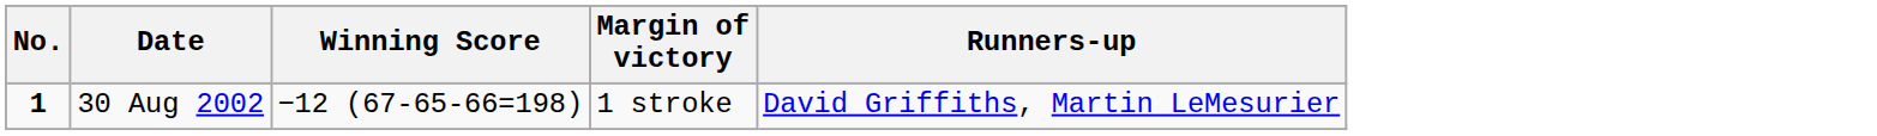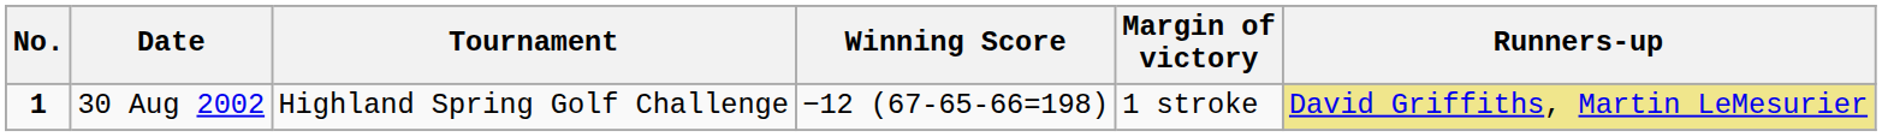 <table class="wikitable" style="font-size:95%;">
 <tr>
 <th>No.</th>
 <th>Date</th>
+<th>Tournament</th>
 <th>Winning Score</th>
 <th>Margin of<br>victory</th>
 <th>Runners-up</th>
 </tr>
 <tr>
 <td align=center><strong>1</strong></td>
 <td align=right>30 Aug <a href='#'>2002</a></td>
+<td>Highland Spring Golf Challenge</td>
 <td>−12 (67-65-66=198)</td>
 <td>1 stroke</td>
-<td> <a href='#'>David Griffiths</a>,  <a href='#'>Martin LeMesurier</a></td>
+<td style="background: khaki;"> <a href='#'>David Griffiths</a>,  <a href='#'>Martin LeMesurier</a></td>
 </tr>
 </table>
